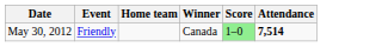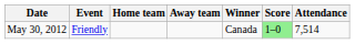 <table class="wikitable">
 <tr>
 <th>Date</th>
 <th>Event</th>
 <th>Home team</th>
+<th>Away team</th>
 <th>Winner</th>
 <th>Score</th>
 <th>Attendance</th>
 </tr>
 <tr>
 <td>May 30, 2012</td>
 <td><a href='#'>Friendly</a></td>
 <td></td>
+<td></td>
 <td>Canada</td>
 <td style="background: lightgreen;">1–0</td>
-<td><strong>7,514</strong></td>
+<td>7,514</td>
 </tr>
 </table>
